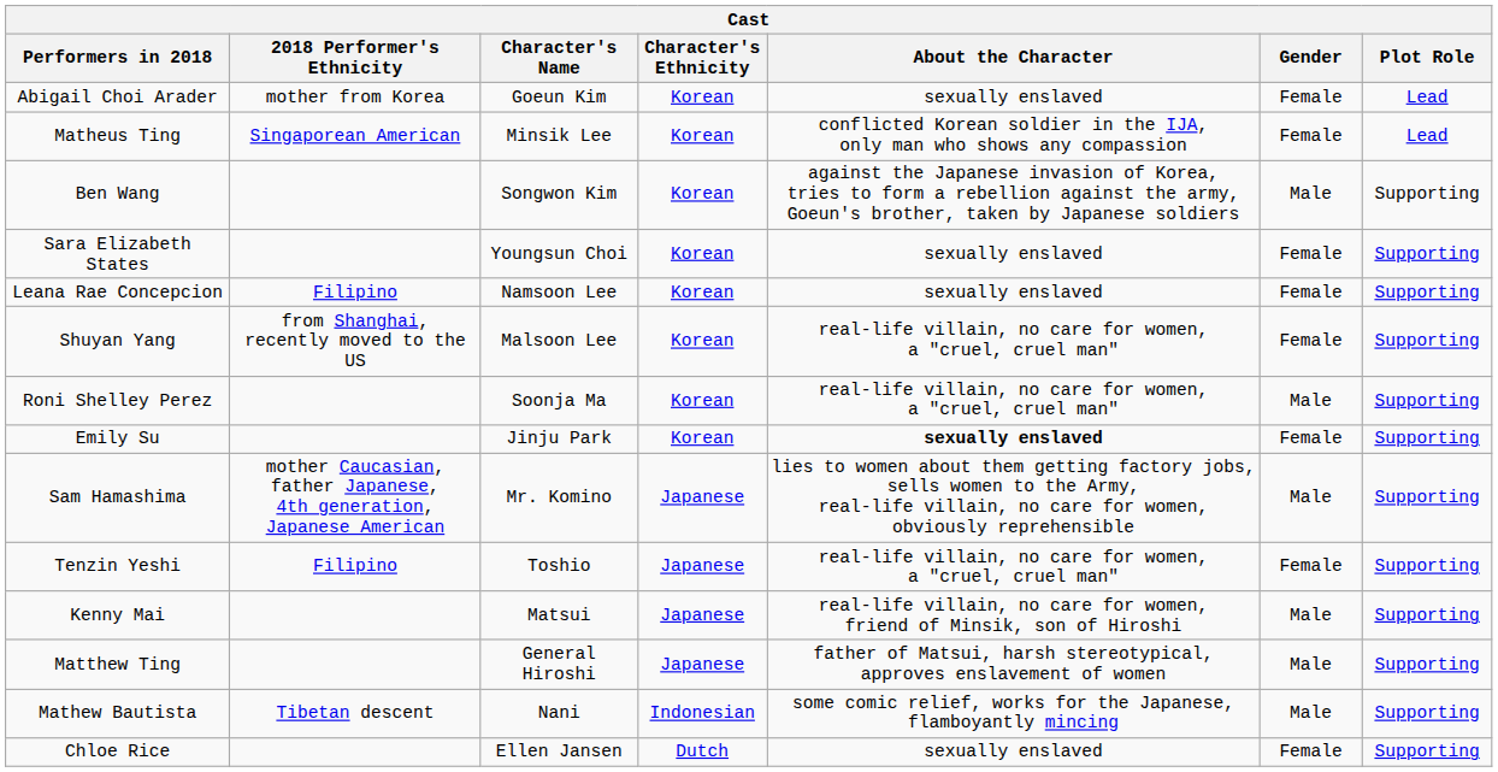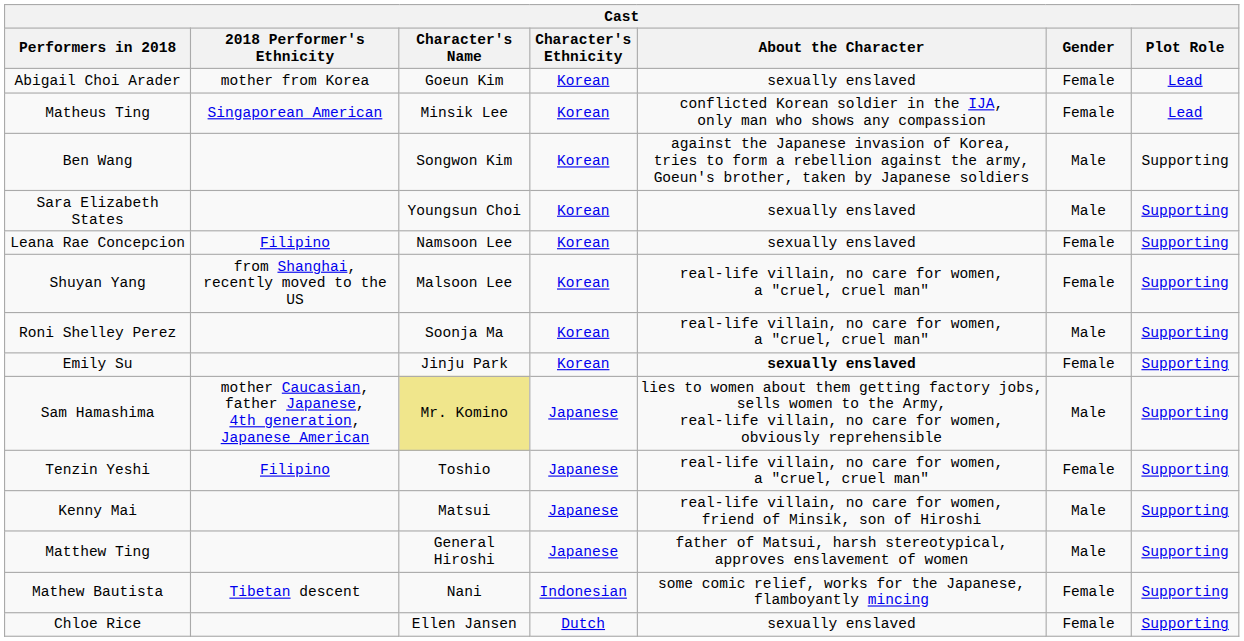 <table class="wikitable" style="text-align:center;">
 <tr>
 <th colspan="10">Cast</th>
 </tr>
 <tr>
 <th style="width:160px;">Performers in 2018</th>
 <th style="width:180px;">2018 Performer's Ethnicity</th>
 <th style="width:110px;">Character's Name</th>
 <th style="width:90px;">Character's Ethnicity</th>
 <th>About the Character</th>
 <th style="width:70px;">Gender</th>
 <th style="width:90px;">Plot Role</th>
 </tr>
 <tr>
 <td>Abigail Choi Arader</td>
 <td>mother from Korea</td>
 <td>Goeun Kim</td>
 <td><a href='#'>Korean</a></td>
 <td>sexually enslaved</td>
 <td>Female</td>
 <td><a href='#'>Lead</a></td>
 </tr>
 <tr>
 <td>Matheus Ting</td>
 <td><a href='#'>Singaporean American</a></td>
 <td>Minsik Lee</td>
 <td><a href='#'>Korean</a></td>
 <td>conflicted Korean soldier in the <a href='#'>IJA</a>,<br>only man who shows any compassion</td>
 <td>Female</td>
 <td><a href='#'>Lead</a></td>
 </tr>
 <tr>
 <td>Ben Wang</td>
 <td></td>
 <td>Songwon Kim</td>
 <td><a href='#'>Korean</a></td>
 <td>against the Japanese invasion of Korea,<br>tries to form a rebellion against the army,<br>Goeun's brother, taken by Japanese soldiers</td>
 <td>Male</td>
 <td>Supporting</td>
 </tr>
 <tr>
 <td>Sara Elizabeth States</td>
 <td></td>
 <td>Youngsun Choi</td>
 <td><a href='#'>Korean</a></td>
 <td>sexually enslaved</td>
-<td>Female</td>
+<td>Male</td>
 <td><a href='#'>Supporting</a></td>
 </tr>
 <tr>
 <td>Leana Rae Concepcion</td>
 <td><a href='#'>Filipino</a></td>
 <td>Namsoon Lee</td>
 <td><a href='#'>Korean</a></td>
 <td>sexually enslaved</td>
 <td>Female</td>
 <td><a href='#'>Supporting</a></td>
 </tr>
 <tr>
 <td>Shuyan Yang</td>
 <td>from <a href='#'>Shanghai</a>,<br>recently moved to the US</td>
 <td>Malsoon Lee</td>
 <td><a href='#'>Korean</a></td>
 <td>real-life villain, no care for women,<br>a "cruel, cruel man"</td>
 <td>Female</td>
 <td><a href='#'>Supporting</a></td>
 </tr>
 <tr>
 <td>Roni Shelley Perez</td>
 <td></td>
 <td>Soonja Ma</td>
 <td><a href='#'>Korean</a></td>
 <td>real-life villain, no care for women,<br>a "cruel, cruel man"</td>
 <td>Male</td>
 <td><a href='#'>Supporting</a></td>
 </tr>
 <tr>
 <td>Emily Su</td>
 <td></td>
 <td>Jinju Park</td>
 <td><a href='#'>Korean</a></td>
 <td><strong>sexually enslaved</strong></td>
 <td>Female</td>
 <td><a href='#'>Supporting</a></td>
 </tr>
 <tr>
 <td>Sam Hamashima</td>
 <td>mother <a href='#'>Caucasian</a>,<br> father <a href='#'>Japanese</a>,<br><a href='#'>4th generation</a>,<br><a href='#'>Japanese American</a></td>
-<td>Mr. Komino</td>
+<td style="background: khaki;">Mr. Komino</td>
 <td><a href='#'>Japanese</a></td>
 <td>lies to women about them getting factory jobs,<br>sells women to the Army,<br>real-life villain, no care for women,<br>obviously reprehensible</td>
 <td>Male</td>
 <td><a href='#'>Supporting</a></td>
 </tr>
 <tr>
 <td>Tenzin Yeshi</td>
 <td><a href='#'>Filipino</a></td>
 <td>Toshio</td>
 <td><a href='#'>Japanese</a></td>
 <td>real-life villain, no care for women,<br>a "cruel, cruel man"</td>
 <td>Female</td>
 <td><a href='#'>Supporting</a></td>
 </tr>
 <tr>
 <td>Kenny Mai</td>
 <td></td>
 <td>Matsui</td>
 <td><a href='#'>Japanese</a></td>
 <td>real-life villain, no care for women,<br>friend of Minsik, son of Hiroshi</td>
 <td>Male</td>
 <td><a href='#'>Supporting</a></td>
 </tr>
 <tr>
 <td>Matthew Ting</td>
 <td></td>
 <td>General Hiroshi</td>
 <td><a href='#'>Japanese</a></td>
 <td>father of Matsui, harsh stereotypical,<br>approves enslavement of women</td>
 <td>Male</td>
 <td><a href='#'>Supporting</a></td>
 </tr>
 <tr>
 <td>Mathew Bautista</td>
 <td><a href='#'>Tibetan</a> descent</td>
 <td>Nani</td>
 <td><a href='#'>Indonesian</a></td>
 <td>some comic relief, works for the Japanese,<br>flamboyantly <a href='#'>mincing</a></td>
-<td>Male</td>
+<td>Female</td>
 <td><a href='#'>Supporting</a></td>
 </tr>
 <tr>
 <td>Chloe Rice</td>
 <td></td>
 <td>Ellen Jansen</td>
 <td><a href='#'>Dutch</a></td>
 <td>sexually enslaved</td>
 <td>Female</td>
 <td><a href='#'>Supporting</a></td>
 </tr>
 </table>
